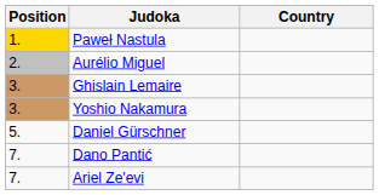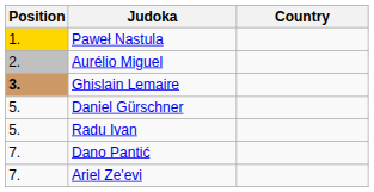 <table class=wikitable>
 <tr>
 <th>Position</th>
 <th width=180>Judoka</th>
 <th width=140>Country</th>
 </tr>
 <tr>
 <td bgcolor=gold>1.</td>
 <td><a href='#'>Paweł Nastula</a></td>
 <td></td>
 </tr>
 <tr>
 <td bgcolor=silver>2.</td>
 <td><a href='#'>Aurélio Miguel</a></td>
 <td></td>
 </tr>
 <tr>
-<td bgcolor=CC9966>3.</td>
+<td bgcolor=CC9966><strong>3.</strong></td>
 <td><a href='#'>Ghislain Lemaire</a></td>
-<td></td>
-</tr>
-<tr>
-<td bgcolor=CC9966>3.</td>
-<td><a href='#'>Yoshio Nakamura</a></td>
 <td></td>
 </tr>
 <tr>
 <td>5.</td>
 <td><a href='#'>Daniel Gürschner</a></td>
+<td></td>
+</tr>
+<tr>
+<td>5.</td>
+<td><a href='#'>Radu Ivan</a></td>
 <td></td>
 </tr>
 <tr>
 <td>7.</td>
 <td><a href='#'>Dano Pantić</a></td>
 <td></td>
 </tr>
 <tr>
 <td>7.</td>
 <td><a href='#'>Ariel Ze'evi</a></td>
 <td></td>
 </tr>
 </table>
